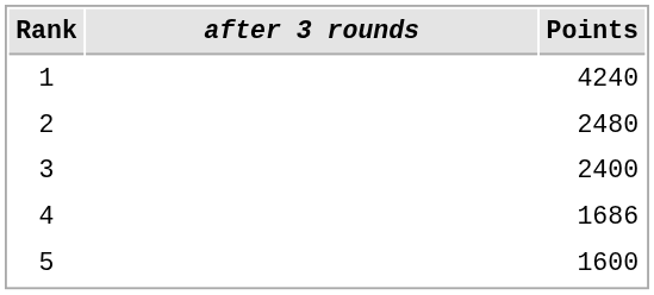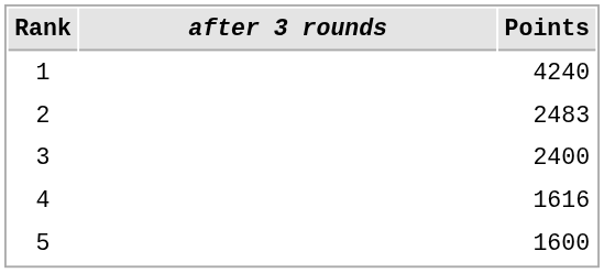 <table cellspacing="1" cellpadding="3" style="border:1px solid #aaa; font-size:90%;">
 <tr style="background:#e4e4e4;">
 <th style="border-bottom:1px solid #aaa; width:10px;">Rank</th>
 <th style="border-bottom:1px solid #aaa; width:200px; white-space:nowrap;"><em>after 3 rounds</em> </th>
 <th style="border-bottom:1px solid #aaa; width:20px;">Points</th>
 </tr>
 <tr>
 <td align=center>1</td>
 <td></td>
 <td align=right>4240</td>
 </tr>
 <tr>
 <td align=center>2</td>
 <td></td>
-<td align=right>2480</td>
+<td align=right>2483</td>
 </tr>
 <tr>
 <td align=center>3</td>
 <td></td>
 <td align=right>2400</td>
 </tr>
 <tr>
 <td align=center>4</td>
 <td></td>
-<td align=right>1686</td>
+<td align=right>1616</td>
 </tr>
 <tr>
 <td align=center>5</td>
 <td></td>
 <td align=right>1600</td>
 </tr>
 </table>
